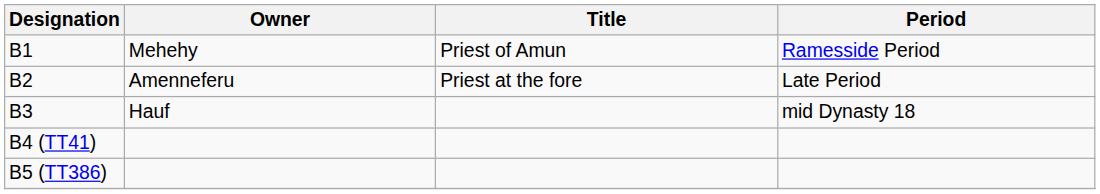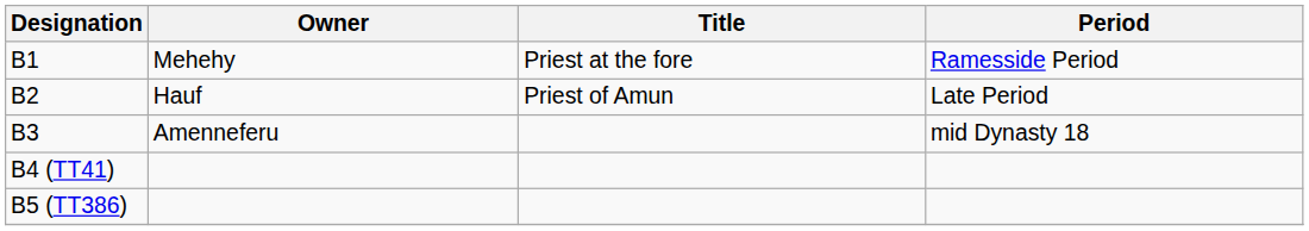 <table class="wikitable">
 <tr>
 <th width="50">Designation</th>
 <th width="250">Owner</th>
 <th width="275">Title</th>
 <th width="255">Period</th>
 </tr>
 <tr>
 <td>B1</td>
 <td>Mehehy</td>
-<td>Priest of Amun</td>
+<td>Priest at the fore</td>
 <td><a href='#'>Ramesside</a> Period</td>
 </tr>
 <tr>
 <td>B2</td>
-<td>Amenneferu</td>
-<td>Priest at the fore</td>
+<td>Hauf</td>
+<td>Priest of Amun</td>
 <td>Late Period</td>
 </tr>
 <tr>
 <td>B3</td>
-<td>Hauf</td>
+<td>Amenneferu</td>
 <td></td>
 <td>mid Dynasty 18</td>
 </tr>
 <tr>
 <td>B4 (<a href='#'>TT41</a>)</td>
 <td></td>
 <td></td>
 <td></td>
 </tr>
 <tr>
 <td>B5 (<a href='#'>TT386</a>)</td>
 <td></td>
 <td></td>
 <td></td>
 </tr>
 <tr>
 </tr>
 </table>
